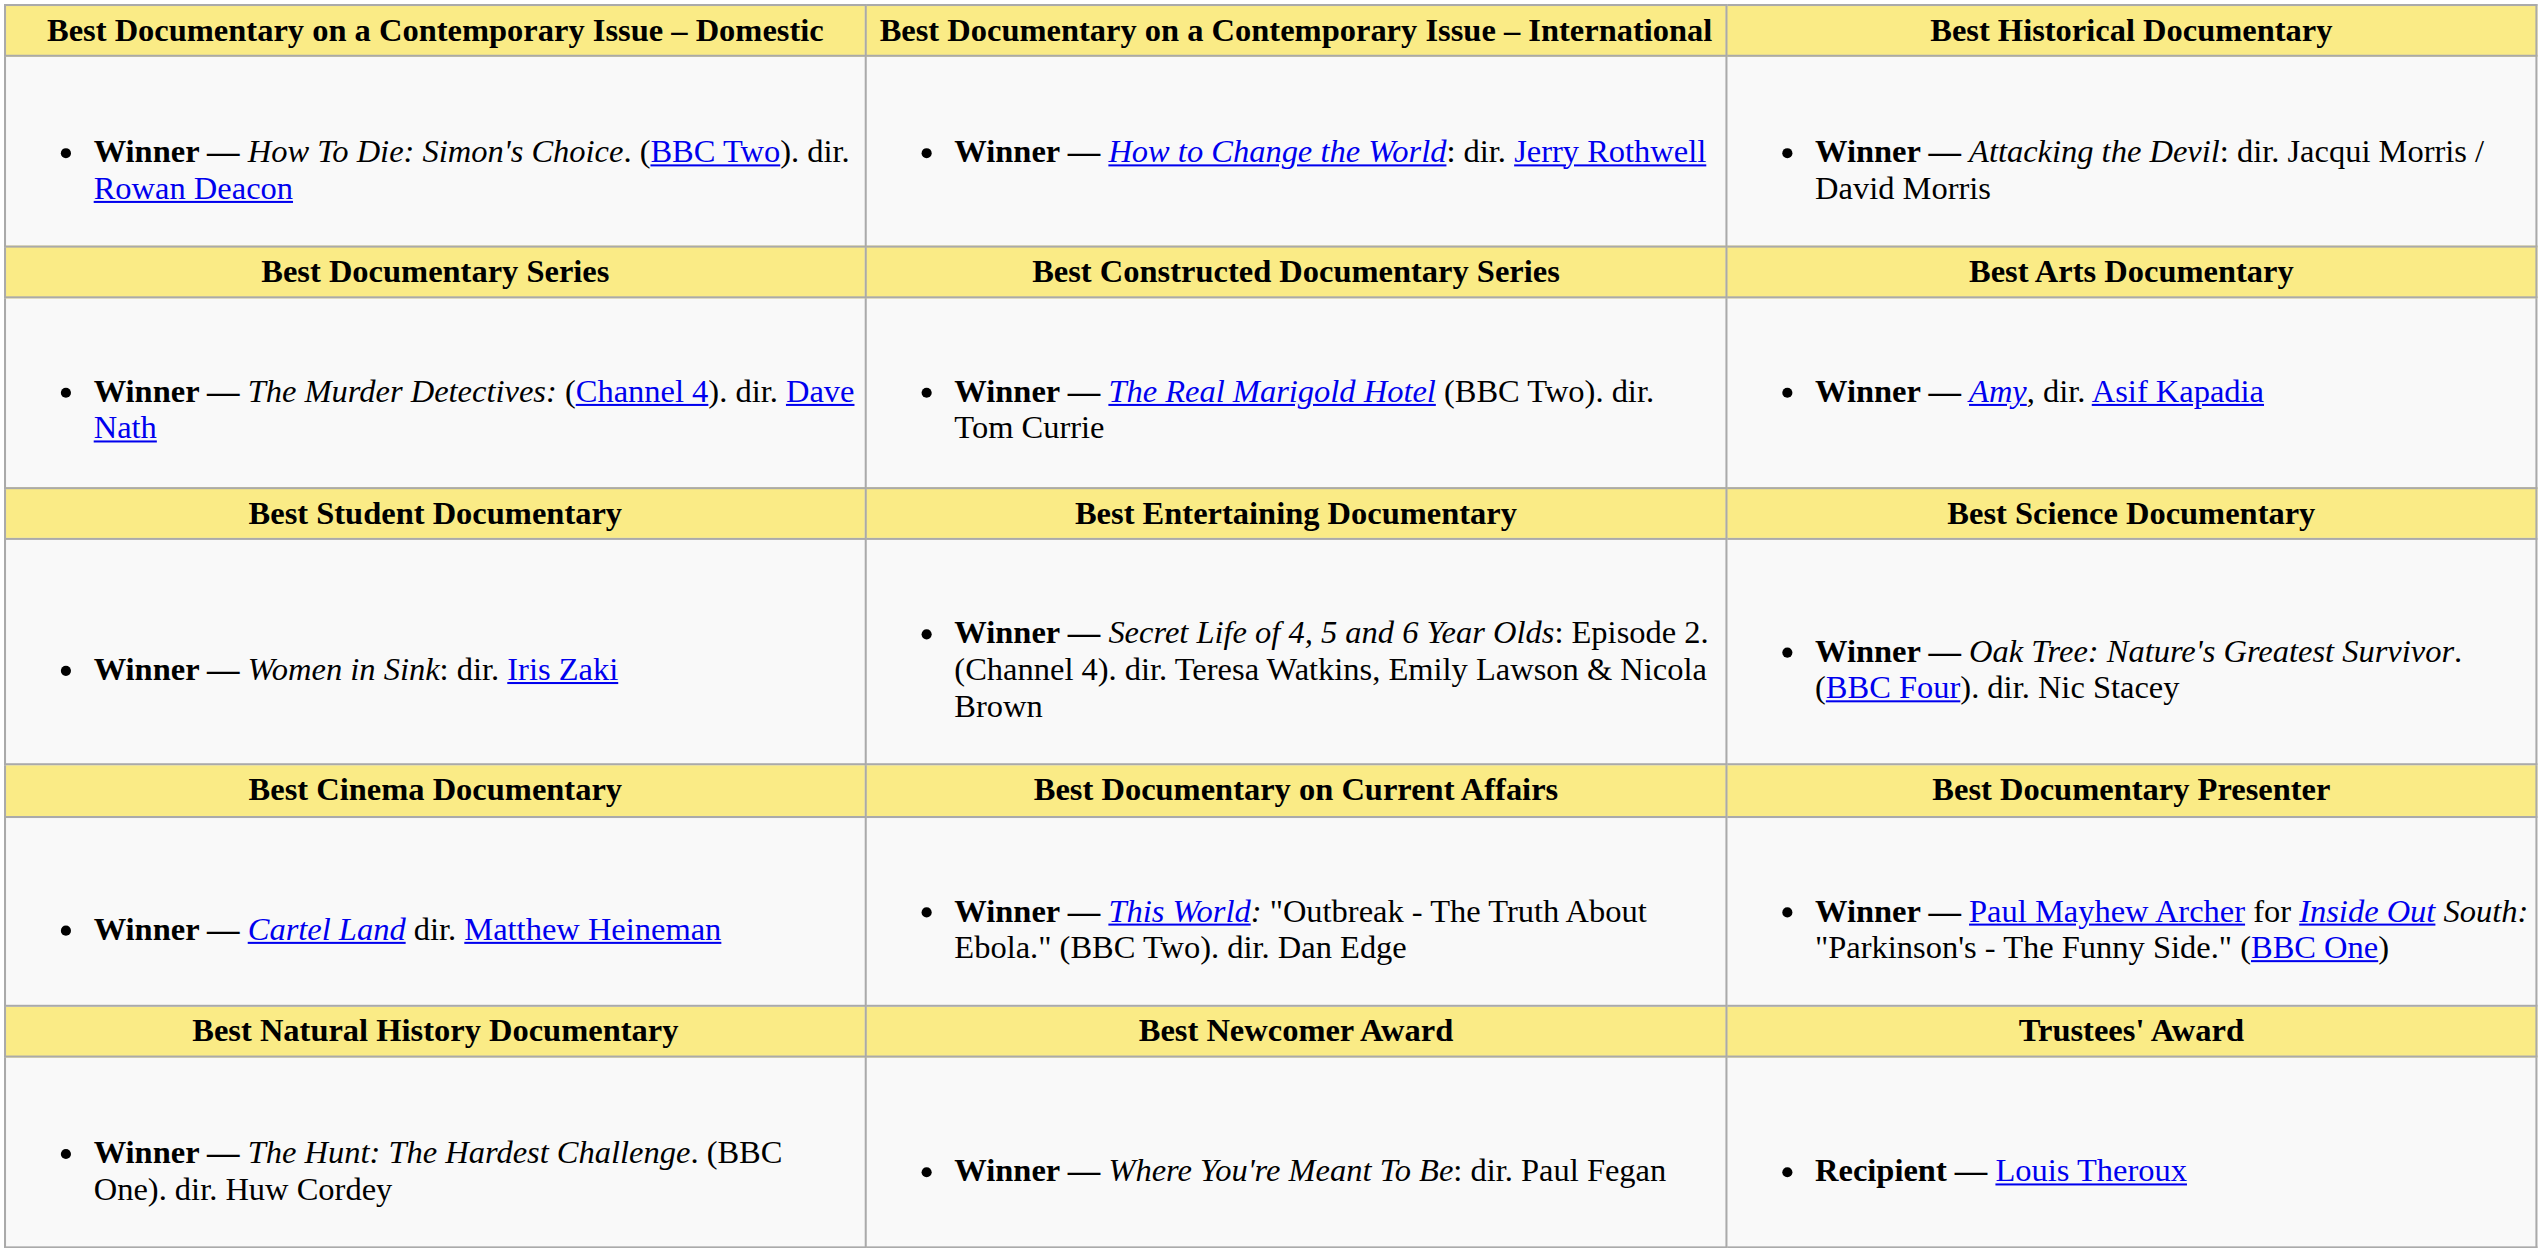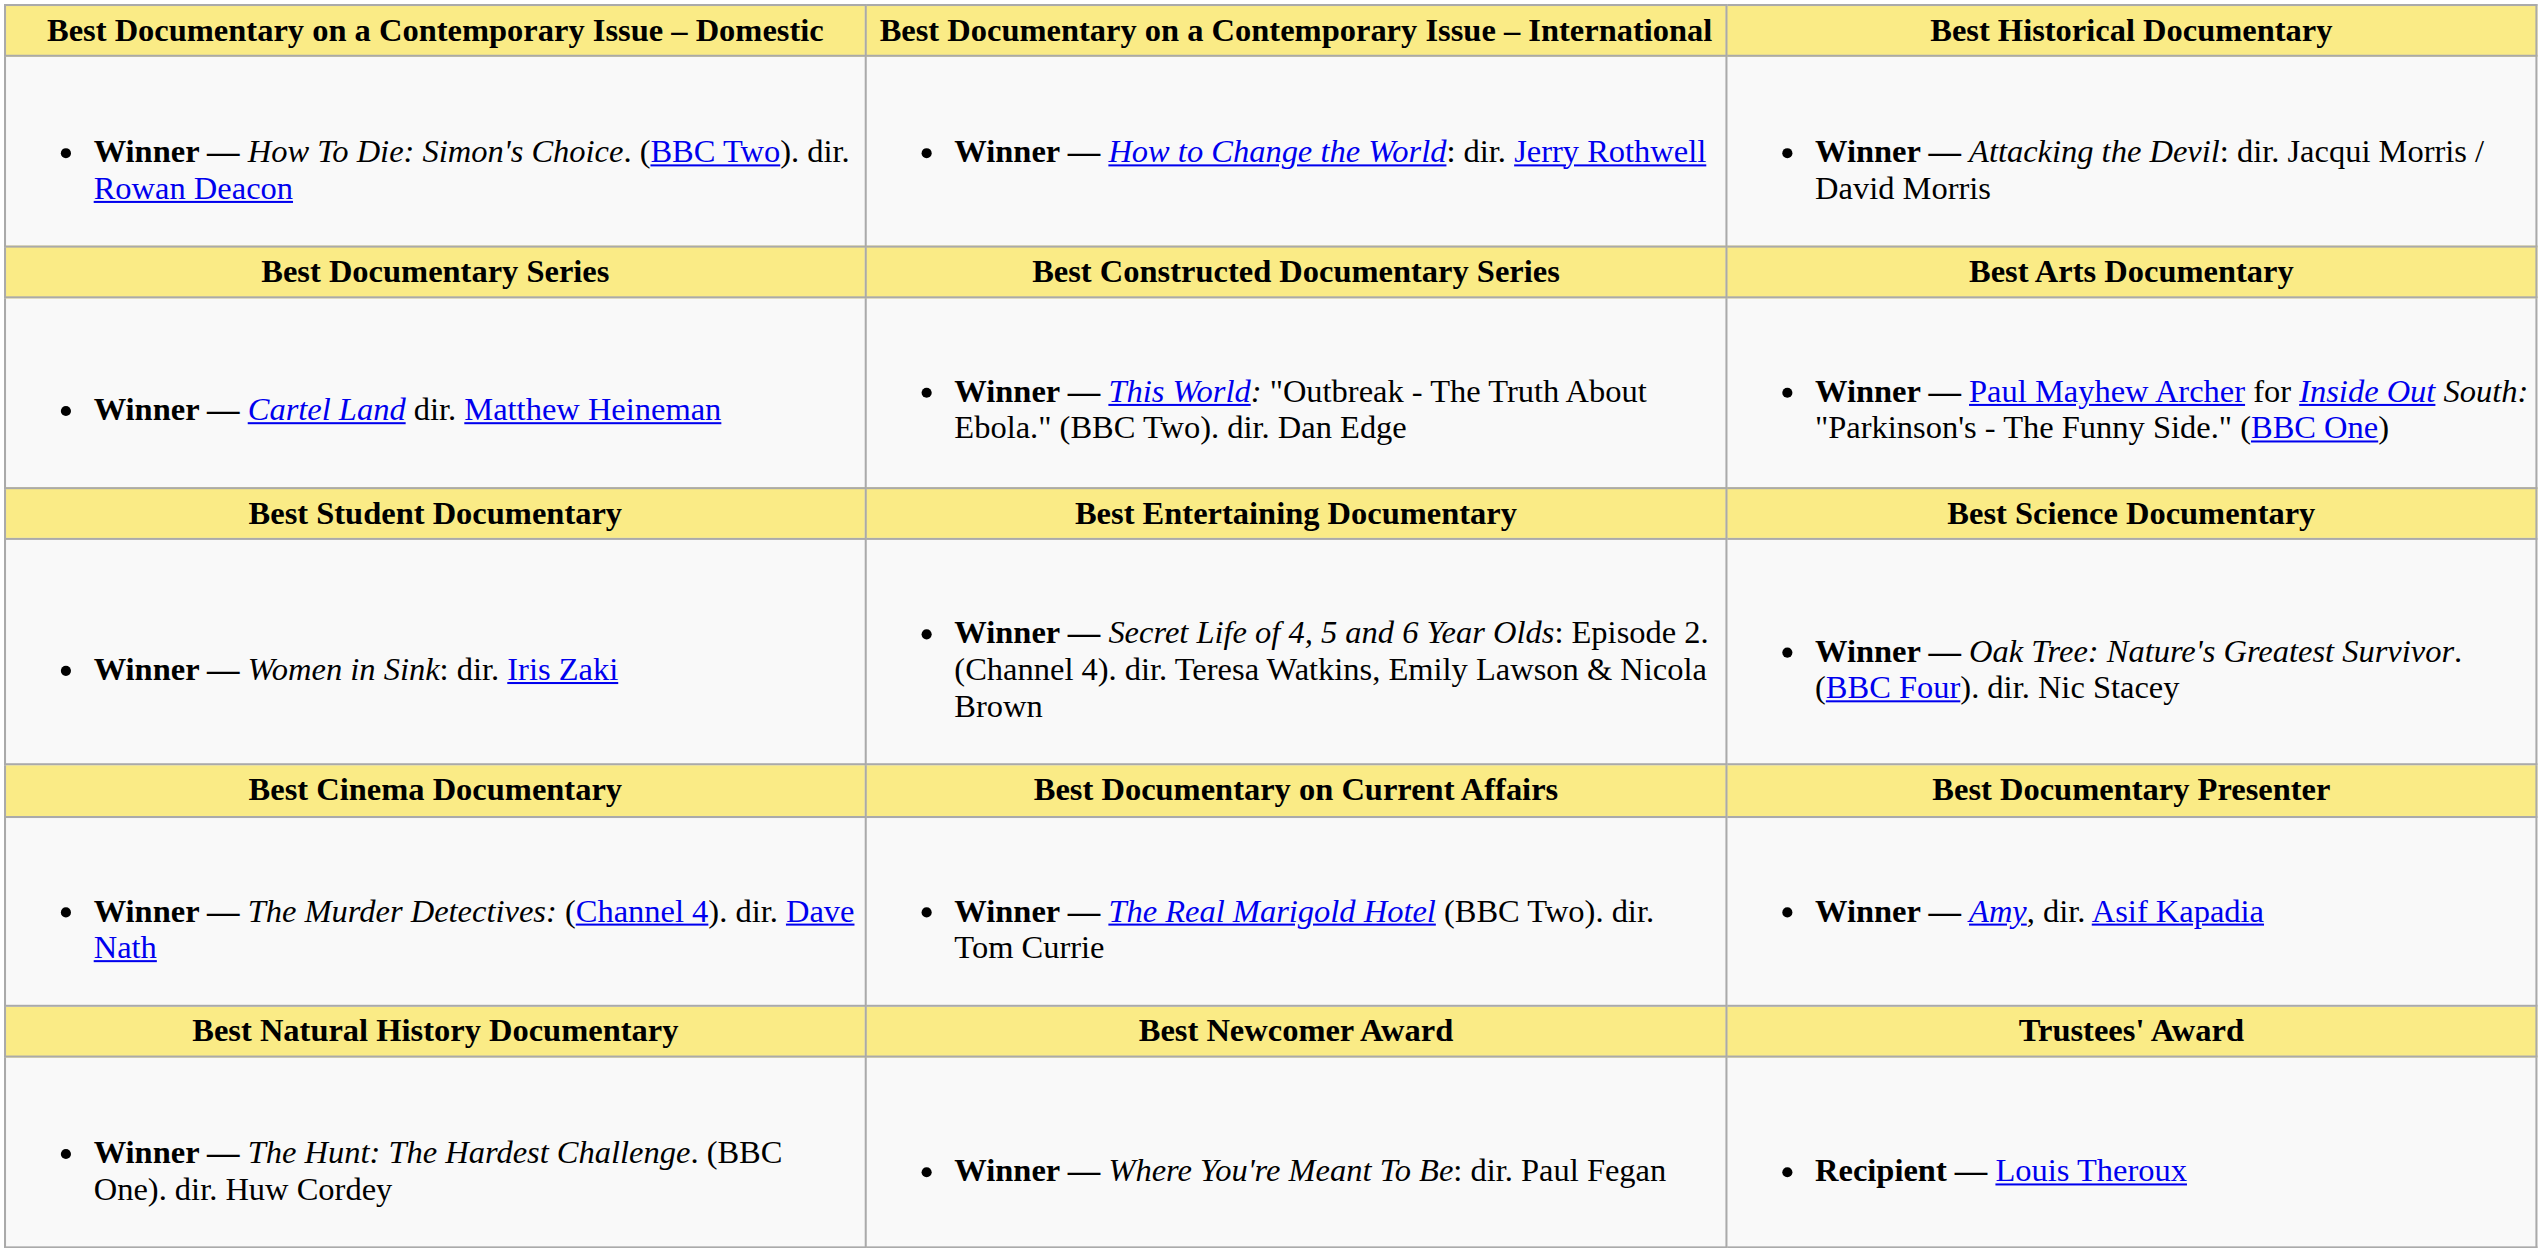 <table class="wikitable" style="font-size:100%">
 <tr>
 <th style="background:#FAEB86;" width="34%"><strong>Best Documentary on a Contemporary Issue – Domestic</strong></th>
 <th style="background:#FAEB86;" width="33%"><strong>Best Documentary on a Contemporary Issue – International</strong></th>
 <th style="background:#FAEB86;" width="33%"><strong>Best Historical Documentary</strong></th>
 </tr>
 <tr>
 <td style="vertical-align:top"><br><ul><li><strong>Winner —</strong> <em>How To Die: Simon's Choice</em>. (<a href='#'>BBC Two</a>). dir. <a href='#'>Rowan Deacon</a></li></ul></td>
 <td style="vertical-align:top"><br><ul><li><strong>Winner —</strong> <em><a href='#'>How to Change the World</a></em>: dir. <a href='#'>Jerry Rothwell</a></li></ul></td>
 <td style="vertical-align:top"><br><ul><li><strong>Winner —</strong> <em>Attacking the Devil</em>: dir. Jacqui Morris / David Morris</li></ul></td>
 </tr>
 <tr>
 <th style="background:#FAEB86;" width="34%"><strong>Best Documentary Series</strong></th>
 <th style="background:#FAEB86;" width="33%"><strong>Best Constructed Documentary Series</strong></th>
 <th style="background:#FAEB86;" width="33%"><strong>Best Arts Documentary</strong></th>
 </tr>
 <tr>
-<td style="vertical-align:top"><br><ul><li><strong>Winner —</strong> <em>The Murder Detectives: </em>(<a href='#'>Channel 4</a>). dir. <a href='#'>Dave Nath</a></li></ul></td>
-<td style="vertical-align:top"><br><ul><li><strong>Winner —</strong> <em><a href='#'>The Real Marigold Hotel</a></em> (BBC Two). dir. Tom Currie</li></ul></td>
-<td style="vertical-align:top"><br><ul><li><strong>Winner —</strong> <em><a href='#'>Amy</a></em>, dir. <a href='#'>Asif Kapadia</a></li></ul></td>
+<td><br><ul><li><strong>Winner —</strong> <em><a href='#'>Cartel Land</a></em> dir. <a href='#'>Matthew Heineman</a></li></ul></td>
+<td><br><ul><li><strong>Winner —</strong> <em><a href='#'>This World</a>:</em> "Outbreak - The Truth About Ebola." (BBC Two). dir. Dan Edge</li></ul></td>
+<td><br><ul><li><strong>Winner —</strong> <a href='#'>Paul Mayhew Archer</a> for <em><a href='#'>Inside Out</a> South:</em> "Parkinson's - The Funny Side." (<a href='#'>BBC One</a>)</li></ul></td>
 </tr>
 <tr>
 <th style="background:#FAEB86;" width="34%"><strong>Best Student Documentary</strong></th>
 <th style="background:#FAEB86;" width="34%"><strong>Best Entertaining Documentary</strong></th>
 <th style="background:#FAEB86;" width="34%"><strong>Best Science Documentary</strong></th>
 </tr>
 <tr>
 <td><br><ul><li><strong>Winner —</strong> <em>Women in Sink</em>: dir. <a href='#'>Iris Zaki</a></li></ul></td>
 <td><br><ul><li><strong>Winner —</strong> <em>Secret Life of 4, 5 and 6 Year Olds</em>: Episode 2. (Channel 4). dir. Teresa Watkins, Emily Lawson & Nicola Brown</li></ul></td>
 <td><br><ul><li><strong>Winner —</strong> <em>Oak Tree: Nature's Greatest Survivor</em>. (<a href='#'>BBC Four</a>). dir. Nic Stacey</li></ul></td>
 </tr>
 <tr>
 <th style="background:#FAEB86;" width="34%"><strong>Best Cinema Documentary</strong></th>
 <th style="background:#FAEB86;" width="34%">Best Documentary on Current Affairs</th>
 <th style="background:#FAEB86;" width="34%">Best Documentary Presenter</th>
 </tr>
 <tr>
-<td><br><ul><li><strong>Winner —</strong> <em><a href='#'>Cartel Land</a></em> dir. <a href='#'>Matthew Heineman</a></li></ul></td>
-<td><br><ul><li><strong>Winner —</strong> <em><a href='#'>This World</a>:</em> "Outbreak - The Truth About Ebola." (BBC Two). dir. Dan Edge</li></ul></td>
-<td><br><ul><li><strong>Winner —</strong> <a href='#'>Paul Mayhew Archer</a> for <em><a href='#'>Inside Out</a> South:</em> "Parkinson's - The Funny Side." (<a href='#'>BBC One</a>)</li></ul></td>
+<td style="vertical-align:top"><br><ul><li><strong>Winner —</strong> <em>The Murder Detectives: </em>(<a href='#'>Channel 4</a>). dir. <a href='#'>Dave Nath</a></li></ul></td>
+<td style="vertical-align:top"><br><ul><li><strong>Winner —</strong> <em><a href='#'>The Real Marigold Hotel</a></em> (BBC Two). dir. Tom Currie</li></ul></td>
+<td style="vertical-align:top"><br><ul><li><strong>Winner —</strong> <em><a href='#'>Amy</a></em>, dir. <a href='#'>Asif Kapadia</a></li></ul></td>
 </tr>
 <tr>
 <th style="background:#FAEB86;" width="34%"><strong>Best Natural History Documentary</strong></th>
 <th style="background:#FAEB86;" width="34%"><strong>Best Newcomer Award</strong></th>
 <th style="background:#FAEB86;" width="34%"><strong>Trustees' Award</strong></th>
 </tr>
 <tr>
 <td><br><ul><li><strong>Winner —</strong> <em>The Hunt: The Hardest Challenge</em>. (BBC One). dir. Huw Cordey</li></ul></td>
 <td><br><ul><li><strong>Winner —</strong> <em>Where You're Meant To Be</em>: dir. Paul Fegan</li></ul></td>
 <td><br><ul><li><strong>Recipient —</strong> <a href='#'>Louis Theroux</a></li></ul></td>
 </tr>
 </table>
